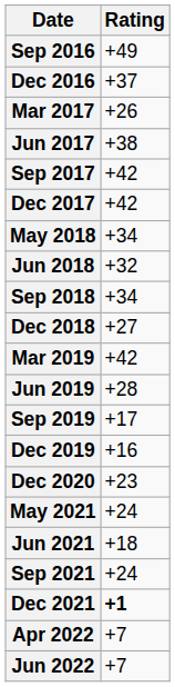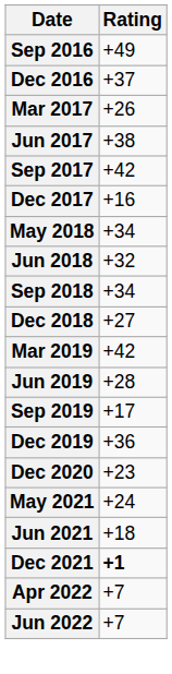 <table class="wikitable sortable plainrowheaders" align="left" style="margin:auto 1em;">
 <tr>
 <th scope="col" class="unsortable">Date</th>
 <th scope="col">Rating</th>
 </tr>
 <tr>
 <th scope="row">Sep 2016</th>
 <td>+49</td>
 </tr>
 <tr>
 <th scope="row">Dec 2016</th>
 <td>+37</td>
 </tr>
 <tr>
 <th scope="row">Mar 2017</th>
 <td>+26</td>
 </tr>
 <tr>
 <th scope="row">Jun 2017</th>
 <td>+38</td>
 </tr>
 <tr>
 <th scope="row">Sep 2017</th>
 <td>+42</td>
 </tr>
 <tr>
 <th scope="row">Dec 2017</th>
-<td>+42</td>
+<td>+16</td>
 </tr>
 <tr>
 <th scope="row">May 2018</th>
 <td>+34</td>
 </tr>
 <tr>
 <th scope="row">Jun 2018</th>
 <td>+32</td>
 </tr>
 <tr>
 <th scope="row">Sep 2018</th>
 <td>+34</td>
 </tr>
 <tr>
 <th scope="row">Dec 2018</th>
 <td>+27</td>
 </tr>
 <tr>
 <th scope="row">Mar 2019</th>
 <td>+42</td>
 </tr>
 <tr>
 <th scope="row">Jun 2019</th>
 <td>+28</td>
 </tr>
 <tr>
 <th scope="row">Sep 2019</th>
 <td>+17</td>
 </tr>
 <tr>
 <th scope="row">Dec 2019</th>
-<td>+16</td>
+<td>+36</td>
 </tr>
 <tr>
 <th scope="row">Dec 2020</th>
 <td>+23</td>
 </tr>
 <tr>
 <th scope="row">May 2021</th>
 <td>+24</td>
 </tr>
 <tr>
 <th scope="row">Jun 2021</th>
 <td>+18</td>
 </tr>
 <tr>
-<th scope="row">Sep 2021</th>
-<td>+24</td>
-</tr>
-<tr>
 <th scope="row">Dec 2021</th>
 <td><strong>+1</strong></td>
 </tr>
 <tr>
 <th scope="row">Apr 2022</th>
 <td>+7</td>
 </tr>
 <tr>
 <th scope="row">Jun 2022</th>
 <td>+7</td>
 </tr>
 </table>
